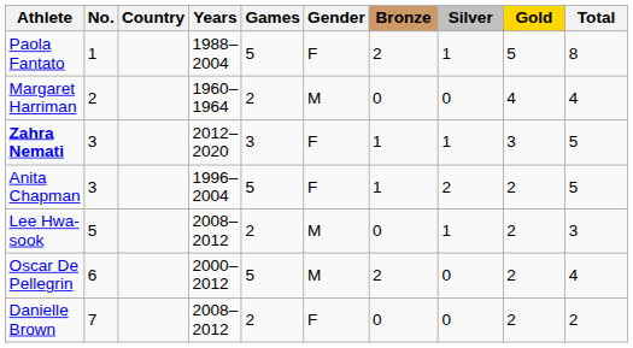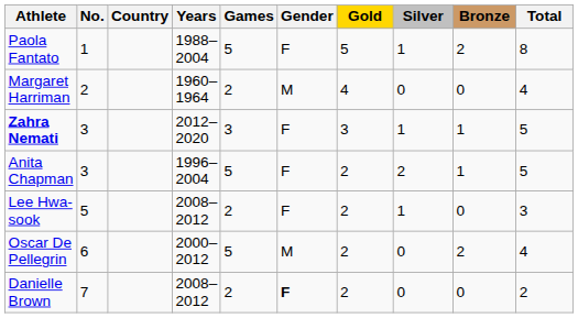 <table class="wikitable sortable">
 <tr>
 <th>Athlete</th>
 <th>No.</th>
 <th>Country</th>
 <th>Years</th>
 <th>Games</th>
 <th>Gender</th>
+<th style="background:gold; width:4.0em; font-weight:bold;">Gold</th>
+<th style="background:silver; width:4.0em; font-weight:bold;">Silver</th>
 <th style="background:#c96; width:4.0em; font-weight:bold;">Bronze</th>
-<th style="background:silver; width:4.0em; font-weight:bold;">Silver</th>
-<th style="background:gold; width:4.0em; font-weight:bold;">Gold</th>
 <th style="width:4.0em;">Total</th>
 </tr>
 <tr>
 <td><a href='#'>Paola Fantato</a></td>
 <td>1</td>
 <td></td>
 <td>1988–2004</td>
 <td>5</td>
 <td>F</td>
+<td>5</td>
+<td>1</td>
 <td>2</td>
-<td>1</td>
-<td>5</td>
 <td>8</td>
 </tr>
 <tr>
 <td><a href='#'>Margaret Harriman</a></td>
 <td>2</td>
 <td></td>
 <td>1960–1964</td>
 <td>2</td>
 <td>M</td>
+<td>4</td>
 <td>0</td>
 <td>0</td>
-<td>4</td>
 <td>4</td>
 </tr>
 <tr>
 <td><strong><a href='#'>Zahra Nemati</a></strong></td>
 <td>3</td>
 <td></td>
 <td>2012–2020</td>
 <td>3</td>
 <td>F</td>
+<td>3</td>
 <td>1</td>
 <td>1</td>
-<td>3</td>
 <td>5</td>
 </tr>
 <tr>
 <td><a href='#'>Anita Chapman</a></td>
 <td>3</td>
 <td></td>
 <td>1996–2004</td>
 <td>5</td>
 <td>F</td>
-<td>1</td>
 <td>2</td>
 <td>2</td>
+<td>1</td>
 <td>5</td>
 </tr>
 <tr>
 <td><a href='#'>Lee Hwa-sook</a></td>
 <td>5</td>
 <td></td>
 <td>2008–2012</td>
 <td>2</td>
-<td>M</td>
+<td>F</td>
+<td>2</td>
+<td>1</td>
 <td>0</td>
-<td>1</td>
-<td>2</td>
 <td>3</td>
 </tr>
 <tr>
 <td><a href='#'>Oscar De Pellegrin</a></td>
 <td>6</td>
 <td></td>
 <td>2000–2012</td>
 <td>5</td>
 <td>M</td>
 <td>2</td>
 <td>0</td>
 <td>2</td>
 <td>4</td>
 </tr>
 <tr>
 <td><a href='#'>Danielle Brown</a></td>
 <td>7</td>
 <td></td>
 <td>2008–2012</td>
 <td>2</td>
-<td>F</td>
+<td><strong>F</strong></td>
+<td>2</td>
 <td>0</td>
 <td>0</td>
 <td>2</td>
-<td>2</td>
 </tr>
 </table>
